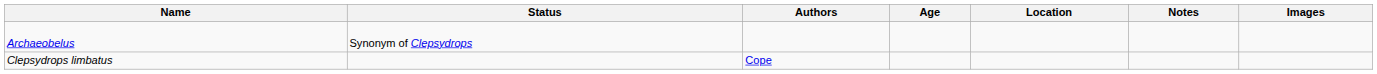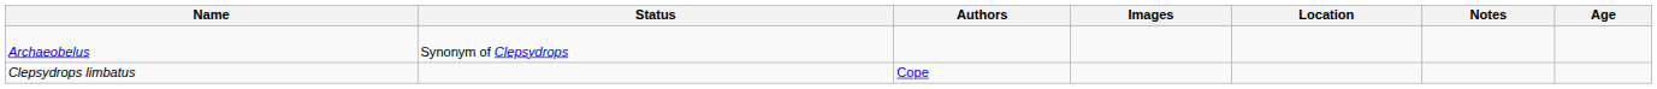 <table class="wikitable sortable" align="center" width="100%">
 <tr>
 <th>Name</th>
 <th>Status</th>
 <th>Authors</th>
-<th>Age</th>
+<th>Images</th>
 <th>Location</th>
 <th>Notes</th>
-<th>Images</th>
+<th>Age</th>
 </tr>
 <tr>
 <td><br><em><a href='#'>Archaeobelus</a></em></td>
 <td><br>Synonym of <em><a href='#'>Clepsydrops</a></em></td>
 <td></td>
 <td></td>
 <td></td>
 <td></td>
 <td></td>
 </tr>
 <tr>
 <td><em>Clepsydrops limbatus</em></td>
 <td></td>
 <td><a href='#'>Cope</a></td>
 <td></td>
 <td></td>
 <td></td>
 <td></td>
 </tr>
 </table>
